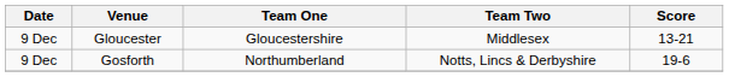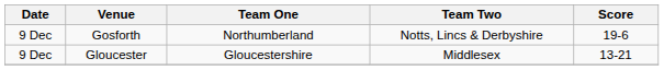 <table class="wikitable" style="text-align: center">
 <tr>
 <th width=70>Date</th>
 <th width=120>Venue</th>
 <th width=250>Team One</th>
 <th width=250>Team Two</th>
 <th width=100>Score</th>
 </tr>
 <tr>
 <td>9 Dec</td>
+<td>Gosforth</td>
+<td>Northumberland</td>
+<td>Notts, Lincs & Derbyshire</td>
+<td>19-6</td>
+</tr>
+<tr>
+<td>9 Dec</td>
 <td>Gloucester</td>
 <td>Gloucestershire</td>
 <td>Middlesex</td>
 <td>13-21</td>
 </tr>
 <tr>
-<td>9 Dec</td>
-<td>Gosforth</td>
-<td>Northumberland</td>
-<td>Notts, Lincs & Derbyshire</td>
-<td>19-6</td>
-</tr>
-<tr>
 </tr>
 </table>
